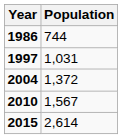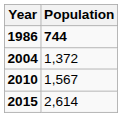 <table class="wikitable">
 <tr>
 <th>Year</th>
 <th>Population</th>
 </tr>
 <tr>
 <td><strong>1986</strong></td>
-<td>744</td>
-</tr>
-<tr>
-<td><strong>1997</strong></td>
-<td>1,031</td>
+<td><strong>744</strong></td>
 </tr>
 <tr>
 <td><strong>2004</strong></td>
 <td>1,372</td>
 </tr>
 <tr>
 <td><strong>2010</strong></td>
 <td>1,567</td>
 </tr>
 <tr>
 <td><strong>2015</strong></td>
 <td>2,614</td>
 </tr>
 </table>
